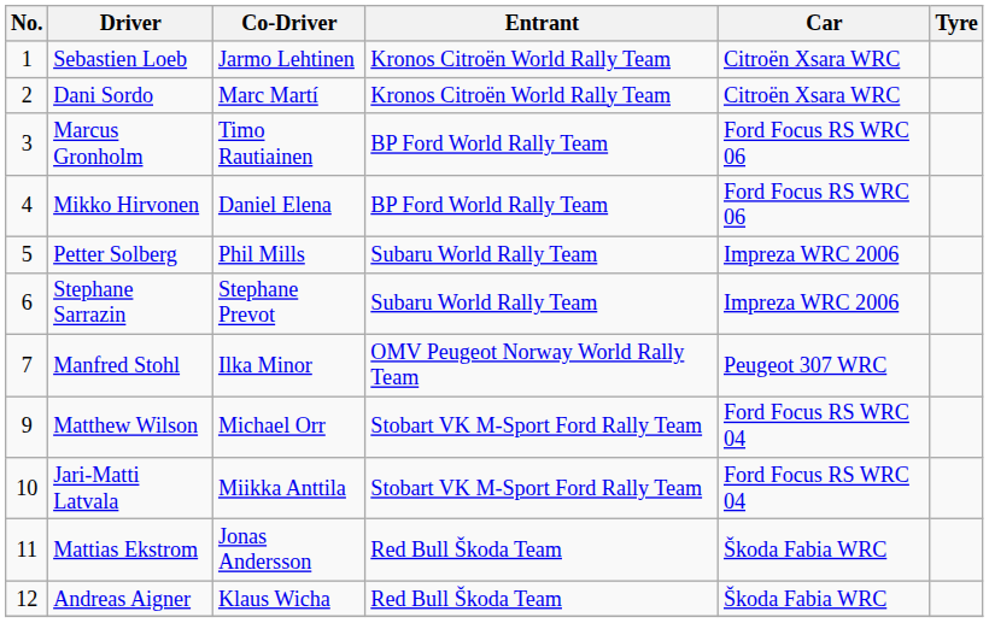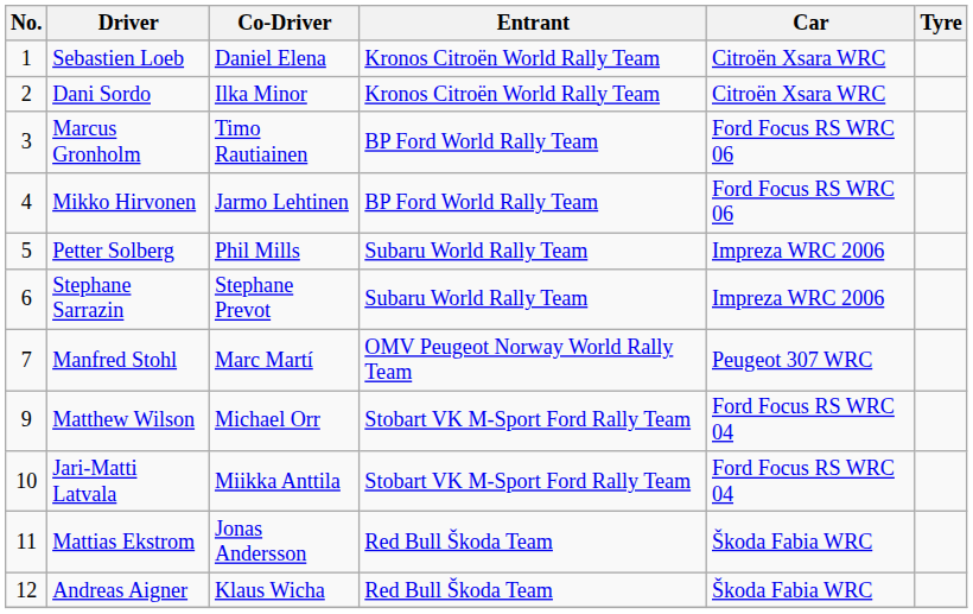 <table class="wikitable" style="font-size: 85%;">
 <tr>
 <th>No.</th>
 <th>Driver</th>
 <th>Co-Driver</th>
 <th>Entrant</th>
 <th>Car</th>
 <th>Tyre</th>
 </tr>
 <tr>
 <td align="center">1</td>
 <td> <a href='#'>Sebastien Loeb</a></td>
-<td> <a href='#'>Jarmo Lehtinen</a></td>
+<td> <a href='#'>Daniel Elena</a></td>
 <td> <a href='#'>Kronos Citroën World Rally Team</a></td>
 <td><a href='#'>Citroën Xsara WRC</a></td>
 <td align="center"></td>
 </tr>
 <tr>
 <td align="center">2</td>
 <td> <a href='#'>Dani Sordo</a></td>
-<td> <a href='#'>Marc Martí</a></td>
+<td> <a href='#'>Ilka Minor</a></td>
 <td> <a href='#'>Kronos Citroën World Rally Team</a></td>
 <td><a href='#'>Citroën Xsara WRC</a></td>
 <td align="center"></td>
 </tr>
 <tr>
 <td align="center">3</td>
 <td> <a href='#'>Marcus Gronholm</a></td>
 <td> <a href='#'>Timo Rautiainen</a></td>
 <td> <a href='#'>BP Ford World Rally Team</a></td>
 <td><a href='#'>Ford Focus RS WRC 06</a></td>
 <td align="center"></td>
 </tr>
 <tr>
 <td align="center">4</td>
 <td> <a href='#'>Mikko Hirvonen</a></td>
-<td> <a href='#'>Daniel Elena</a></td>
+<td> <a href='#'>Jarmo Lehtinen</a></td>
 <td> <a href='#'>BP Ford World Rally Team</a></td>
 <td><a href='#'>Ford Focus RS WRC 06</a></td>
 <td align="center"></td>
 </tr>
 <tr>
 <td align="center">5</td>
 <td> <a href='#'>Petter Solberg</a></td>
 <td> <a href='#'>Phil Mills</a></td>
 <td> <a href='#'>Subaru World Rally Team</a></td>
 <td><a href='#'>Impreza WRC 2006</a></td>
 <td align="center"></td>
 </tr>
 <tr>
 <td align="center">6</td>
 <td> <a href='#'>Stephane Sarrazin</a></td>
 <td> <a href='#'>Stephane Prevot</a></td>
 <td> <a href='#'>Subaru World Rally Team</a></td>
 <td><a href='#'>Impreza WRC 2006</a></td>
 <td align="center"></td>
 </tr>
 <tr>
 <td align="center">7</td>
 <td> <a href='#'>Manfred Stohl</a></td>
-<td> <a href='#'>Ilka Minor</a></td>
+<td> <a href='#'>Marc Martí</a></td>
 <td> <a href='#'>OMV Peugeot Norway World Rally Team</a></td>
 <td><a href='#'>Peugeot 307 WRC</a></td>
 <td align="center"></td>
 </tr>
 <tr>
 <td align="center">9</td>
 <td> <a href='#'>Matthew Wilson</a></td>
 <td> <a href='#'>Michael Orr</a></td>
 <td> <a href='#'>Stobart VK M-Sport Ford Rally Team</a></td>
 <td><a href='#'>Ford Focus RS WRC 04</a></td>
 <td align="center"></td>
 </tr>
 <tr>
 <td align="center">10</td>
 <td> <a href='#'>Jari-Matti Latvala</a></td>
 <td> <a href='#'>Miikka Anttila</a></td>
 <td> <a href='#'>Stobart VK M-Sport Ford Rally Team</a></td>
 <td><a href='#'>Ford Focus RS WRC 04</a></td>
 <td align="center"></td>
 </tr>
 <tr>
 <td align="center">11</td>
 <td> <a href='#'>Mattias Ekstrom</a></td>
 <td> <a href='#'>Jonas Andersson</a></td>
 <td> <a href='#'>Red Bull Škoda Team</a></td>
 <td><a href='#'>Škoda Fabia WRC</a></td>
 <td align="center"></td>
 </tr>
 <tr>
 <td align="center">12</td>
 <td> <a href='#'>Andreas Aigner</a></td>
 <td> <a href='#'>Klaus Wicha</a></td>
 <td> <a href='#'>Red Bull Škoda Team</a></td>
 <td><a href='#'>Škoda Fabia WRC</a></td>
 <td align="center"></td>
 </tr>
 <tr>
 </tr>
 </table>
